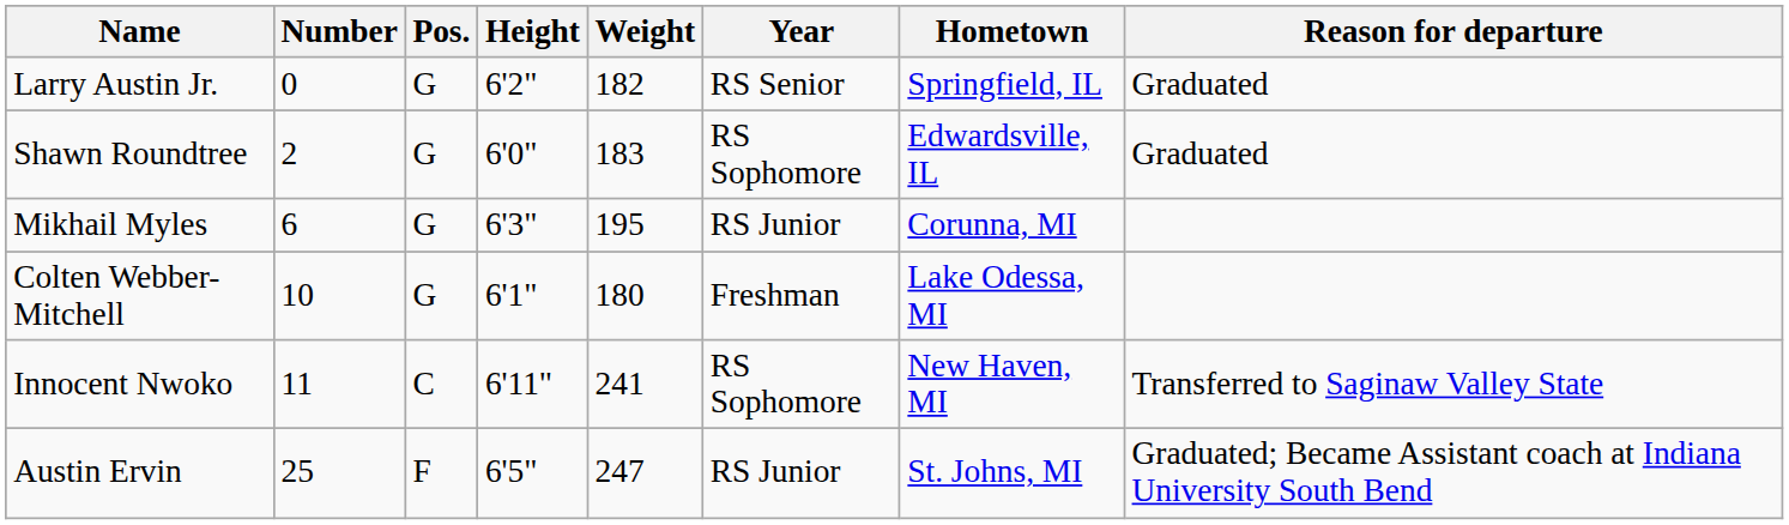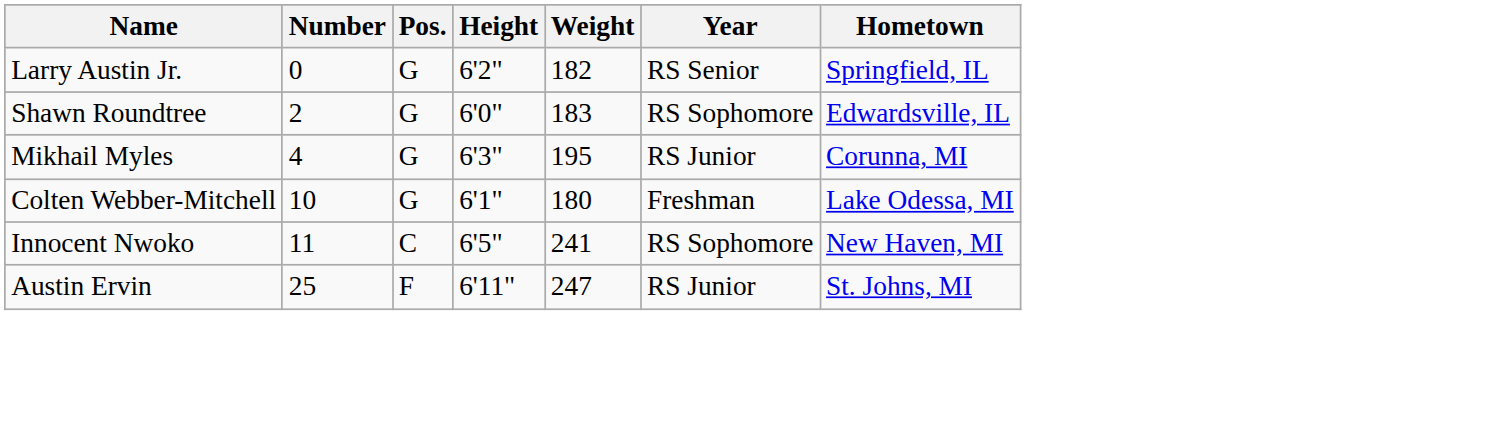 <table class="wikitable sortable" border="1">
 <tr>
 <th>Name</th>
 <th>Number</th>
 <th>Pos.</th>
 <th>Height</th>
 <th>Weight</th>
 <th>Year</th>
 <th>Hometown</th>
-<th class="unsortable">Reason for departure</th>
 </tr>
 <tr>
 <td>Larry Austin Jr.</td>
 <td>0</td>
 <td>G</td>
 <td>6'2"</td>
 <td>182</td>
 <td>RS Senior</td>
 <td><a href='#'>Springfield, IL</a></td>
-<td>Graduated</td>
 </tr>
 <tr>
 <td>Shawn Roundtree</td>
 <td>2</td>
 <td>G</td>
 <td>6'0"</td>
 <td>183</td>
 <td>RS Sophomore</td>
 <td><a href='#'>Edwardsville, IL</a></td>
-<td>Graduated</td>
 </tr>
 <tr>
 <td>Mikhail Myles</td>
-<td>6</td>
+<td>4</td>
 <td>G</td>
 <td>6'3"</td>
 <td>195</td>
 <td>RS Junior</td>
 <td><a href='#'>Corunna, MI</a></td>
-<td></td>
 </tr>
 <tr>
 <td>Colten Webber-Mitchell</td>
 <td>10</td>
 <td>G</td>
 <td>6'1"</td>
 <td>180</td>
 <td>Freshman</td>
 <td><a href='#'>Lake Odessa, MI</a></td>
-<td></td>
 </tr>
 <tr>
 <td>Innocent Nwoko</td>
 <td>11</td>
 <td>C</td>
-<td>6'11"</td>
+<td>6'5"</td>
 <td>241</td>
 <td>RS Sophomore</td>
 <td><a href='#'>New Haven, MI</a></td>
-<td>Transferred to <a href='#'>Saginaw Valley State</a></td>
 </tr>
 <tr>
 <td>Austin Ervin</td>
 <td>25</td>
 <td>F</td>
-<td>6'5"</td>
+<td>6'11"</td>
 <td>247</td>
 <td>RS Junior</td>
 <td><a href='#'>St. Johns, MI</a></td>
-<td>Graduated; Became Assistant coach at <a href='#'>Indiana University South Bend</a></td>
 </tr>
 </table>
